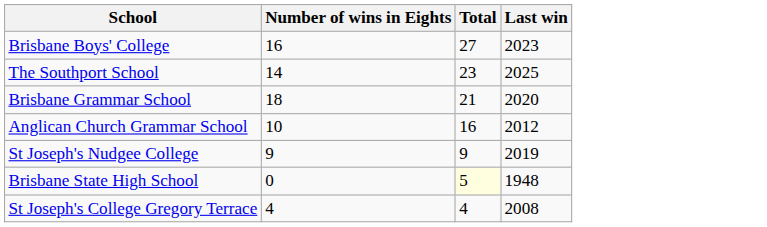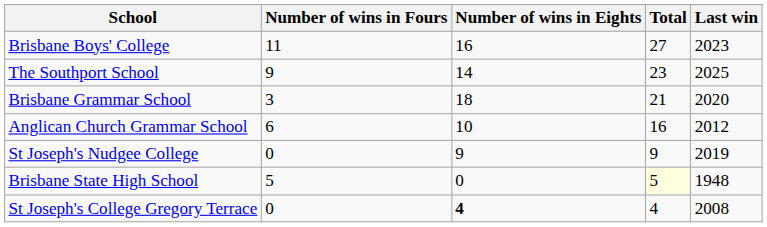 <table class="wikitable sortable">
 <tr>
 <th>School</th>
+<th>Number of wins in Fours</th>
 <th>Number of wins in Eights</th>
 <th>Total</th>
 <th>Last win</th>
 </tr>
 <tr>
 <td> <a href='#'>Brisbane Boys' College</a></td>
+<td>11</td>
 <td>16</td>
 <td>27</td>
 <td>2023</td>
 </tr>
 <tr>
 <td><a href='#'>The Southport School</a></td>
+<td>9</td>
 <td>14</td>
 <td>23</td>
 <td>2025</td>
 </tr>
 <tr>
 <td><a href='#'>Brisbane Grammar School</a></td>
+<td>3</td>
 <td>18</td>
 <td>21</td>
 <td>2020</td>
 </tr>
 <tr>
 <td><a href='#'>Anglican Church Grammar School</a></td>
+<td>6</td>
 <td>10</td>
 <td>16</td>
 <td>2012</td>
 </tr>
 <tr>
 <td><a href='#'>St Joseph's Nudgee College</a></td>
+<td>0</td>
 <td>9</td>
 <td>9</td>
 <td>2019</td>
 </tr>
 <tr>
 <td><a href='#'>Brisbane State High School</a></td>
+<td>5</td>
 <td>0</td>
 <td style="background: lightyellow;">5</td>
 <td>1948</td>
 </tr>
 <tr>
 <td><a href='#'>St Joseph's College Gregory Terrace</a></td>
-<td>4</td>
+<td>0</td>
+<td><strong>4</strong></td>
 <td>4</td>
 <td>2008</td>
 </tr>
 </table>
